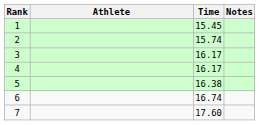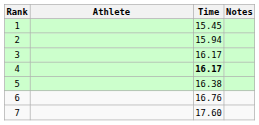 <table class="wikitable" style="text-align:center">
 <tr>
 <th>Rank</th>
 <th Style="width:18em">Athlete</th>
 <th>Time</th>
 <th>Notes</th>
 </tr>
 <tr style="background:#cfc">
 <td>1</td>
 <td style="text-align:left"></td>
 <td>15.45</td>
 <td></td>
 </tr>
 <tr style="background:#cfc">
 <td>2</td>
 <td style="text-align:left"></td>
-<td>15.74</td>
+<td>15.94</td>
 <td></td>
 </tr>
 <tr style="background:#cfc">
 <td>3</td>
 <td style="text-align:left"></td>
 <td>16.17</td>
 <td></td>
 </tr>
 <tr style="background:#cfc">
 <td>4</td>
 <td style="text-align:left"></td>
-<td>16.17</td>
+<td><strong>16.17</strong></td>
 <td></td>
 </tr>
 <tr style="background:#cfc">
 <td>5</td>
 <td style="text-align:left"></td>
 <td>16.38</td>
 <td></td>
 </tr>
 <tr>
 <td>6</td>
 <td style="text-align:left"></td>
-<td>16.74</td>
+<td>16.76</td>
 <td></td>
 </tr>
 <tr>
 <td>7</td>
 <td style="text-align:left"></td>
 <td>17.60</td>
 <td></td>
 </tr>
 </table>
